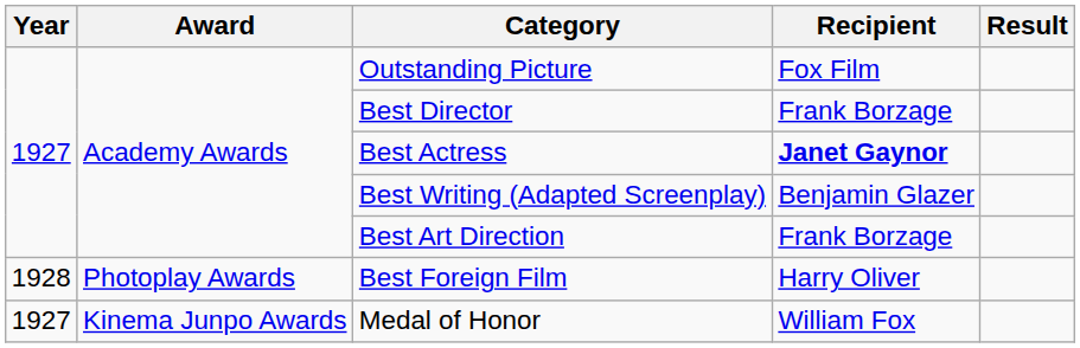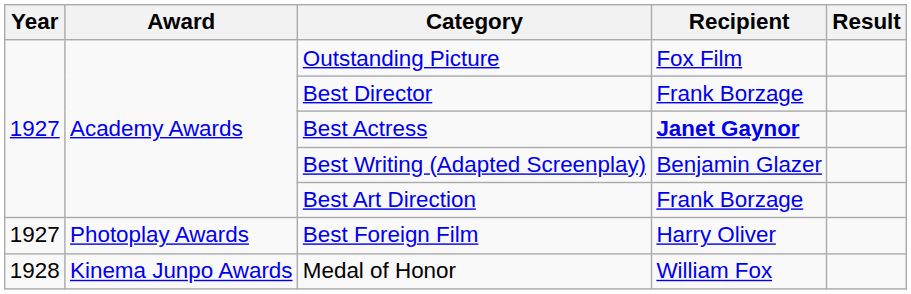 <table class="wikitable sortable">
 <tr>
 <th>Year</th>
 <th>Award</th>
 <th>Category</th>
 <th>Recipient</th>
 <th>Result</th>
 </tr>
 <tr>
 <td rowspan=5><a href='#'>1927</a></td>
 <td rowspan=5><a href='#'>Academy Awards</a></td>
 <td><a href='#'>Outstanding Picture</a></td>
 <td><a href='#'>Fox Film</a></td>
 <td></td>
 </tr>
 <tr>
 <td><a href='#'>Best Director</a></td>
 <td><a href='#'>Frank Borzage</a></td>
 <td></td>
 </tr>
 <tr>
 <td><a href='#'>Best Actress</a></td>
 <td><strong><a href='#'>Janet Gaynor</a></strong></td>
 <td></td>
 </tr>
 <tr>
 <td><a href='#'>Best Writing (Adapted Screenplay)</a></td>
 <td><a href='#'>Benjamin Glazer</a></td>
 <td></td>
 </tr>
 <tr>
 <td><a href='#'>Best Art Direction</a></td>
 <td><a href='#'>Frank Borzage</a></td>
 <td></td>
 </tr>
 <tr>
-<td>1928</td>
+<td>1927</td>
 <td><a href='#'>Photoplay Awards</a></td>
 <td><a href='#'>Best Foreign Film</a></td>
 <td><a href='#'>Harry Oliver</a></td>
 <td></td>
 </tr>
 <tr>
-<td>1927</td>
+<td>1928</td>
 <td><a href='#'>Kinema Junpo Awards</a></td>
 <td>Medal of Honor</td>
 <td><a href='#'>William Fox</a></td>
 <td></td>
 </tr>
 </table>
